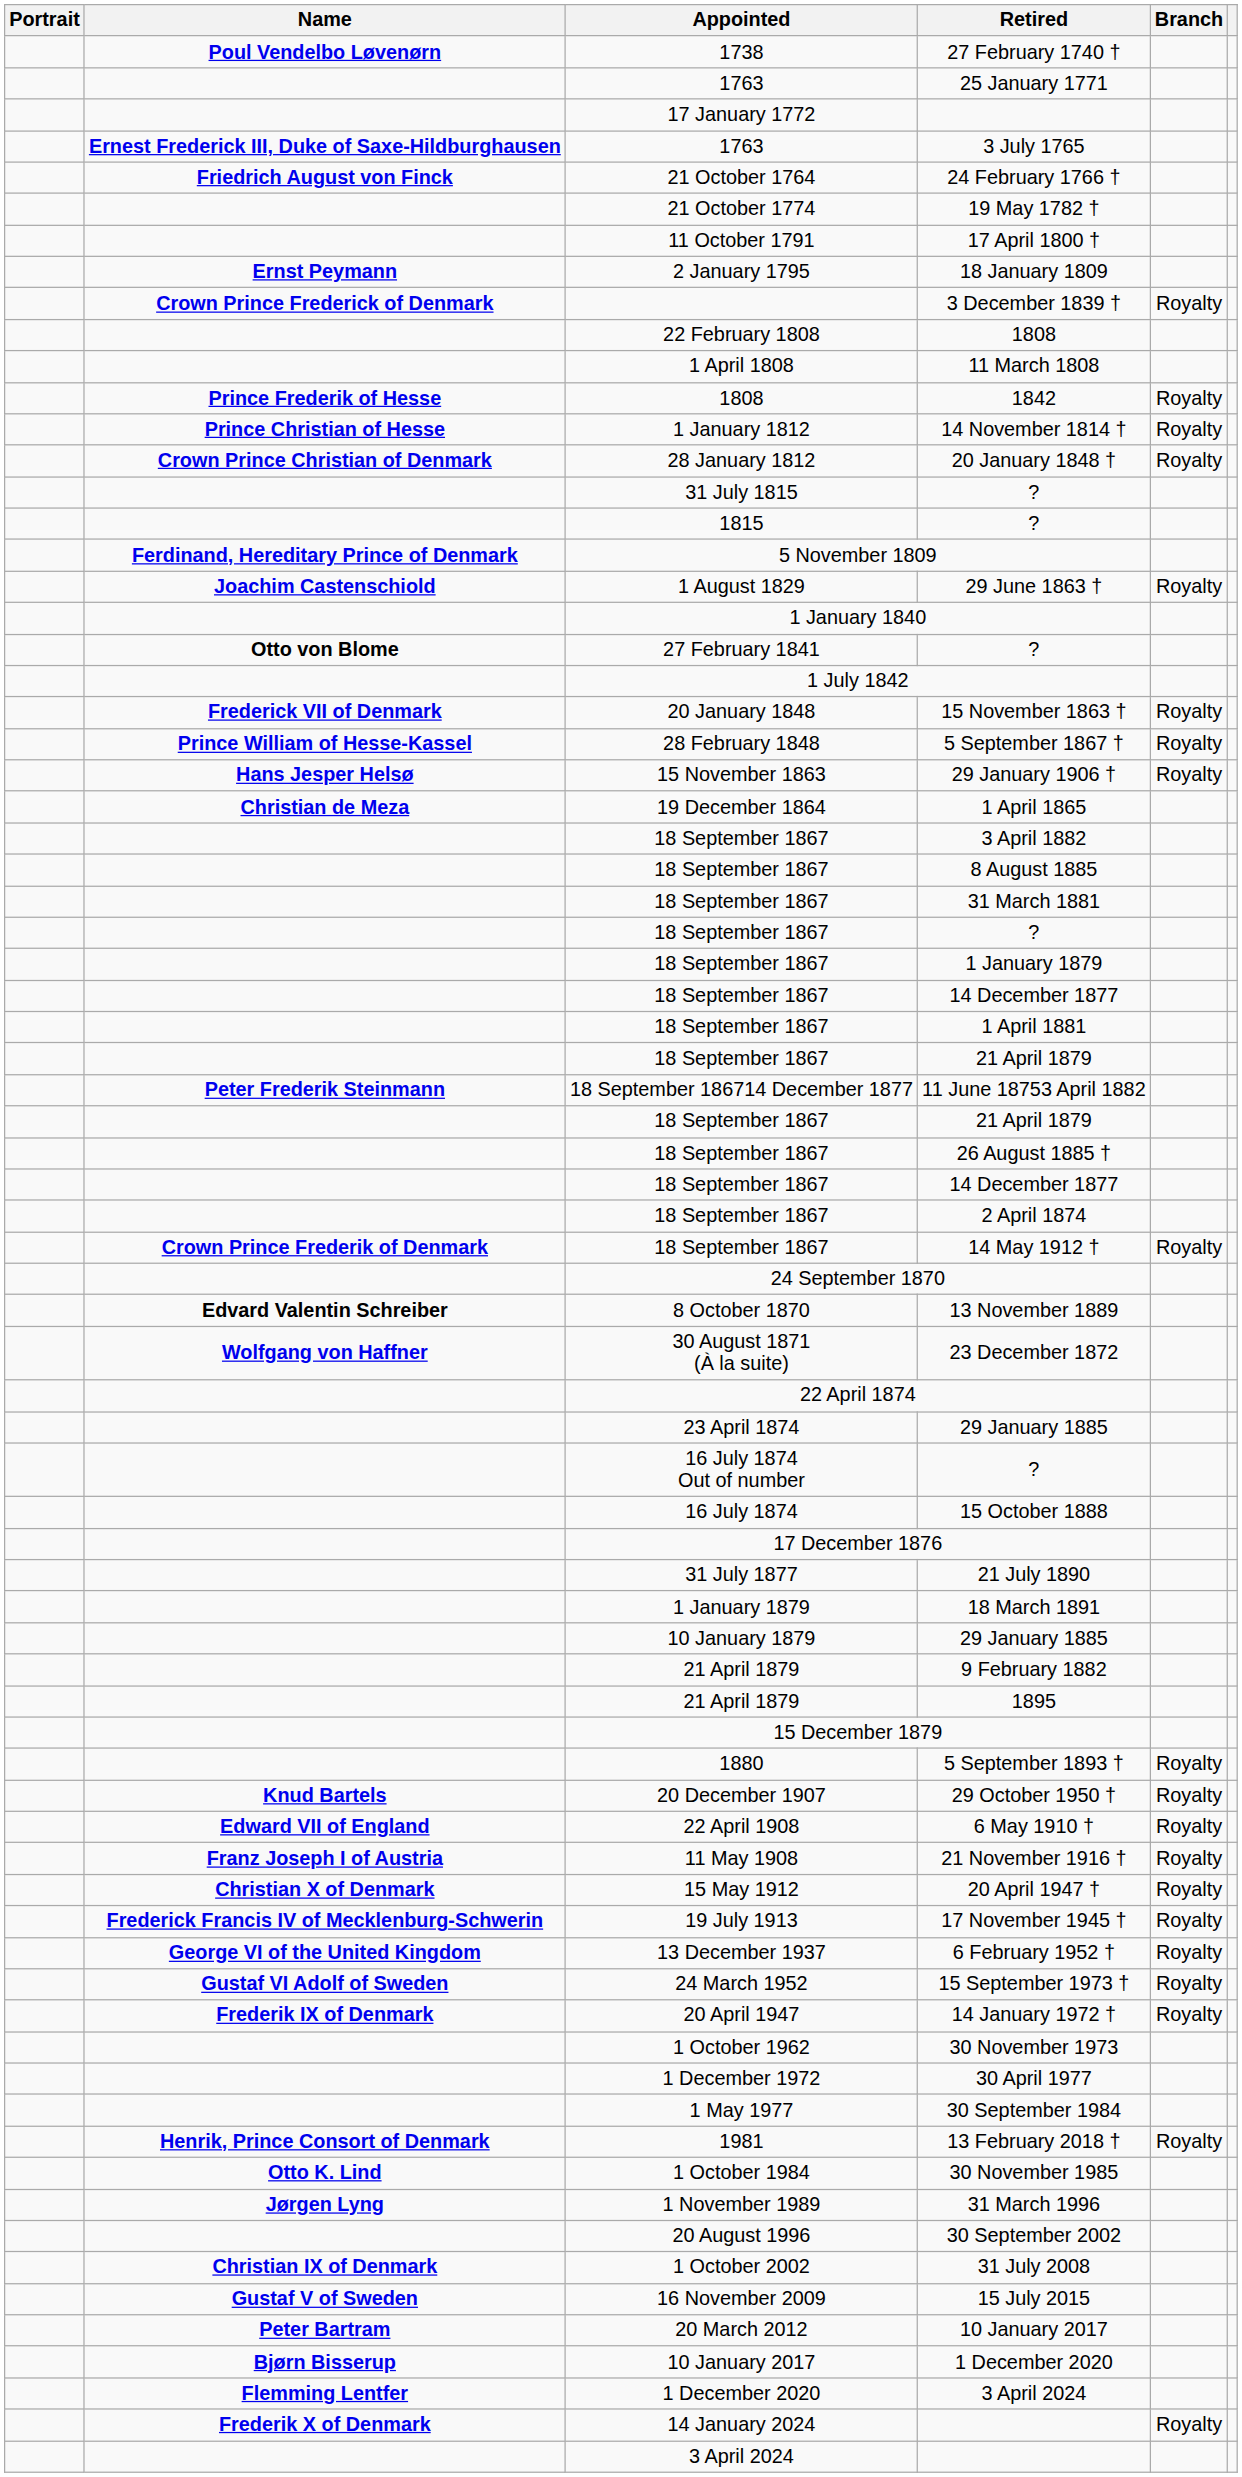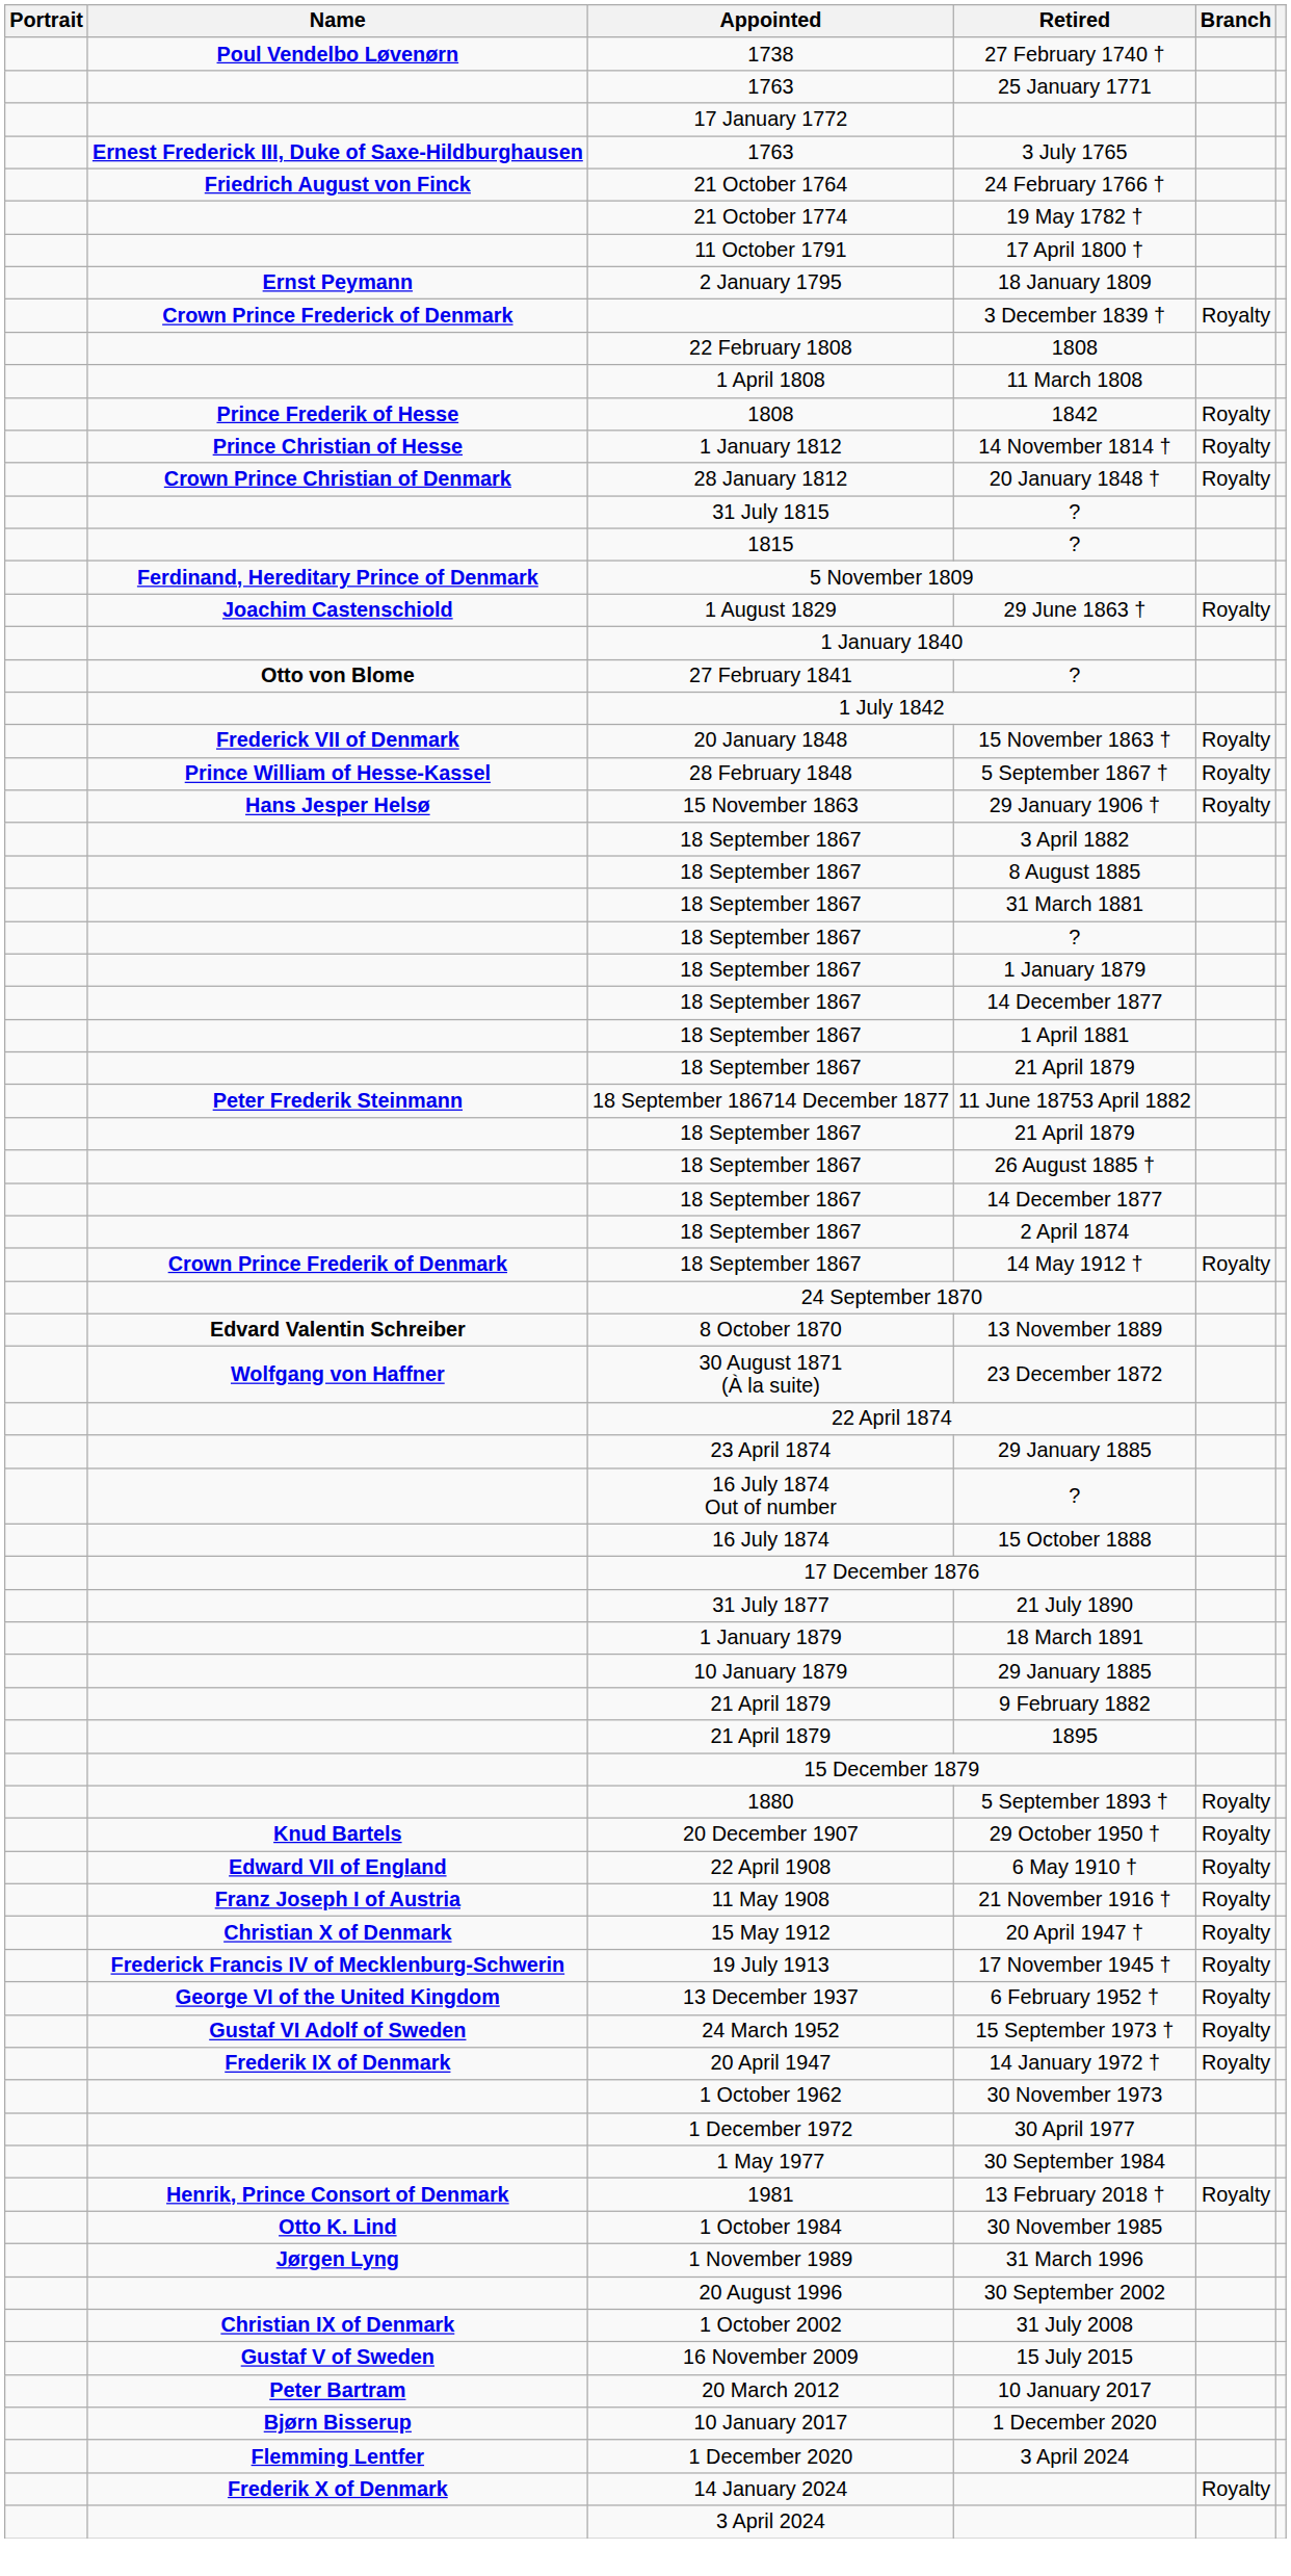 <table class="wikitable" style="text-align:center">
 <tr>
 <th>Portrait</th>
 <th>Name<br></th>
 <th>Appointed</th>
 <th>Retired</th>
 <th>Branch</th>
 <th></th>
 </tr>
 <tr>
 <td></td>
 <td><strong><a href='#'>Poul Vendelbo Løvenørn</a></strong><br></td>
 <td>1738<br></td>
 <td>27 February 1740 †</td>
 <td></td>
 <td></td>
 </tr>
 <tr>
 <td></td>
 <td><strong></strong><br></td>
 <td>1763<br></td>
 <td>25 January 1771</td>
 <td></td>
 <td></td>
 </tr>
 <tr>
 <td></td>
 <td><strong></strong><br></td>
 <td>17 January 1772<br></td>
 <td></td>
 <td></td>
 <td></td>
 </tr>
 <tr>
 <td></td>
 <td><strong><a href='#'>Ernest Frederick III, Duke of Saxe-Hildburghausen</a></strong><br></td>
 <td>1763<br></td>
 <td>3 July 1765</td>
 <td></td>
 <td></td>
 </tr>
 <tr>
 <td></td>
 <td><strong><a href='#'>Friedrich August von Finck</a></strong><br></td>
 <td>21 October 1764<br></td>
 <td>24 February 1766 †</td>
 <td></td>
 <td></td>
 </tr>
 <tr>
 <td></td>
 <td><strong></strong><br></td>
 <td>21 October 1774<br></td>
 <td>19 May 1782 †</td>
 <td></td>
 <td></td>
 </tr>
 <tr>
 <td></td>
 <td><strong></strong><br></td>
 <td>11 October 1791<br></td>
 <td>17 April 1800 †</td>
 <td></td>
 <td></td>
 </tr>
 <tr>
 <td></td>
 <td><strong><a href='#'>Ernst Peymann</a></strong><br></td>
 <td>2 January 1795<br></td>
 <td>18 January 1809</td>
 <td></td>
 <td></td>
 </tr>
 <tr>
 <td></td>
 <td><strong><a href='#'>Crown Prince Frederick of Denmark</a></strong><br></td>
 <td></td>
 <td>3 December 1839 †</td>
 <td>Royalty<br></td>
 <td></td>
 </tr>
 <tr>
 <td></td>
 <td><strong></strong><br></td>
 <td>22 February 1808</td>
 <td>1808</td>
 <td></td>
 <td></td>
 </tr>
 <tr>
 <td></td>
 <td><strong></strong><br></td>
 <td>1 April 1808</td>
 <td>11 March 1808</td>
 <td></td>
 <td></td>
 </tr>
 <tr>
 <td></td>
 <td><strong><a href='#'>Prince Frederik of Hesse</a></strong><br></td>
 <td>1808</td>
 <td>1842</td>
 <td>Royalty<br></td>
 <td></td>
 </tr>
 <tr>
 <td></td>
 <td><strong><a href='#'>Prince Christian of Hesse</a></strong><br></td>
 <td>1 January 1812</td>
 <td>14 November 1814 †</td>
 <td>Royalty<br></td>
 <td></td>
 </tr>
 <tr>
 <td></td>
 <td><strong><a href='#'>Crown Prince Christian of Denmark</a></strong><br></td>
 <td>28 January 1812</td>
 <td>20 January 1848 †</td>
 <td>Royalty<br></td>
 <td></td>
 </tr>
 <tr>
 <td></td>
 <td><strong></strong><br></td>
 <td>31 July 1815</td>
 <td>?</td>
 <td></td>
 <td></td>
 </tr>
 <tr>
 <td></td>
 <td><strong></strong><br></td>
 <td>1815</td>
 <td>?</td>
 <td></td>
 <td></td>
 </tr>
 <tr>
 <td></td>
 <td><strong><a href='#'>Ferdinand, Hereditary Prince of Denmark</a></strong><br></td>
 <td colspan=2>5 November 1809</td>
 <td></td>
 <td></td>
 </tr>
 <tr>
 <td></td>
 <td><strong><a href='#'>Joachim Castenschiold</a></strong><br></td>
 <td>1 August 1829</td>
 <td>29 June 1863 †</td>
 <td>Royalty<br></td>
 <td></td>
 </tr>
 <tr>
 <td></td>
 <td><strong></strong><br></td>
 <td colspan=2>1 January 1840<br></td>
 <td></td>
 <td></td>
 </tr>
 <tr>
 <td></td>
 <td><strong>Otto von Blome</strong><br></td>
 <td>27 February 1841</td>
 <td>?</td>
 <td></td>
 <td></td>
 </tr>
 <tr>
 <td></td>
 <td><strong></strong><br></td>
 <td colspan=2>1 July 1842<br></td>
 <td></td>
 <td></td>
 </tr>
 <tr>
 <td></td>
 <td><strong><a href='#'>Frederick VII of Denmark</a></strong><br></td>
 <td>20 January 1848</td>
 <td>15 November 1863 †</td>
 <td>Royalty</td>
 <td></td>
 </tr>
 <tr>
 <td></td>
 <td><strong><a href='#'>Prince William of Hesse-Kassel</a></strong><br></td>
 <td>28 February 1848</td>
 <td>5 September 1867 †</td>
 <td>Royalty</td>
 <td></td>
 </tr>
 <tr>
 <td></td>
 <td><strong><a href='#'>Hans Jesper Helsø</a></strong><br></td>
 <td>15 November 1863</td>
 <td>29 January 1906 †</td>
 <td>Royalty</td>
-<td></td>
-</tr>
-<tr>
-<td></td>
-<td><strong><a href='#'>Christian de Meza</a></strong><br></td>
-<td>19 December 1864</td>
-<td>1 April 1865<br></td>
-<td></td>
 <td></td>
 </tr>
 <tr>
 <td></td>
 <td><strong></strong><br></td>
 <td>18 September 1867</td>
 <td>3 April 1882</td>
 <td></td>
 <td></td>
 </tr>
 <tr>
 <td></td>
 <td><strong></strong><br></td>
 <td>18 September 1867</td>
 <td>8 August 1885</td>
 <td></td>
 <td></td>
 </tr>
 <tr>
 <td></td>
 <td><strong></strong><br></td>
 <td>18 September 1867</td>
 <td>31 March 1881</td>
 <td></td>
 <td></td>
 </tr>
 <tr>
 <td></td>
 <td><strong></strong><br></td>
 <td>18 September 1867</td>
 <td>?</td>
 <td></td>
 <td></td>
 </tr>
 <tr>
 <td></td>
 <td><strong></strong><br></td>
 <td>18 September 1867</td>
 <td>1 January 1879</td>
 <td></td>
 <td></td>
 </tr>
 <tr>
 <td></td>
 <td><strong></strong><br></td>
 <td>18 September 1867</td>
 <td>14 December 1877</td>
 <td></td>
 <td></td>
 </tr>
 <tr>
 <td></td>
 <td><strong></strong><br></td>
 <td>18 September 1867</td>
 <td>1 April 1881</td>
 <td></td>
 <td></td>
 </tr>
 <tr>
 <td></td>
 <td><strong></strong><br></td>
 <td>18 September 1867</td>
 <td>21 April 1879</td>
 <td></td>
 <td></td>
 </tr>
 <tr>
 <td></td>
 <td><strong><a href='#'>Peter Frederik Steinmann</a></strong><br></td>
 <td>18 September 186714 December 1877</td>
 <td>11 June 18753 April 1882</td>
 <td></td>
 <td></td>
 </tr>
 <tr>
 <td></td>
 <td><strong></strong><br></td>
 <td>18 September 1867</td>
 <td>21 April 1879</td>
 <td></td>
 <td></td>
 </tr>
 <tr>
 <td></td>
 <td><strong></strong><br></td>
 <td>18 September 1867</td>
 <td>26 August 1885 †</td>
 <td></td>
 <td></td>
 </tr>
 <tr>
 <td></td>
 <td><strong></strong><br></td>
 <td>18 September 1867</td>
 <td>14 December 1877</td>
 <td></td>
 <td></td>
 </tr>
 <tr>
 <td></td>
 <td><strong></strong><br></td>
 <td>18 September 1867</td>
 <td>2 April 1874</td>
 <td></td>
 <td></td>
 </tr>
 <tr>
 <td></td>
 <td><strong><a href='#'>Crown Prince Frederik of Denmark</a></strong><br></td>
 <td>18 September 1867</td>
 <td>14 May 1912 †</td>
 <td>Royalty</td>
 <td></td>
 </tr>
 <tr>
 <td></td>
 <td><strong></strong><br></td>
 <td colspan=2>24 September 1870</td>
 <td></td>
 <td></td>
 </tr>
 <tr>
 <td></td>
 <td><strong>Edvard Valentin Schreiber</strong><br></td>
 <td>8 October 1870</td>
 <td>13 November 1889</td>
 <td></td>
 <td></td>
 </tr>
 <tr>
 <td></td>
 <td><strong><a href='#'>Wolfgang von Haffner</a></strong><br></td>
 <td>30 August 1871<br>(À la suite)</td>
 <td>23 December 1872</td>
 <td></td>
 <td></td>
 </tr>
 <tr>
 <td></td>
 <td><strong></strong><br></td>
 <td colspan=2>22 April 1874</td>
 <td></td>
 <td></td>
 </tr>
 <tr>
 <td></td>
 <td><strong></strong><br></td>
 <td>23 April 1874</td>
 <td>29 January 1885</td>
 <td></td>
 <td></td>
 </tr>
 <tr>
 <td></td>
 <td><strong></strong><br></td>
 <td>16 July 1874<br>Out of number</td>
 <td>?</td>
 <td></td>
 <td></td>
 </tr>
 <tr>
 <td></td>
 <td><strong></strong><br></td>
 <td>16 July 1874</td>
 <td>15 October 1888</td>
 <td></td>
 <td></td>
 </tr>
 <tr>
 <td></td>
 <td><strong></strong><br></td>
 <td colspan=2>17 December 1876<br></td>
 <td></td>
 <td></td>
 </tr>
 <tr>
 <td></td>
 <td><strong></strong><br></td>
 <td>31 July 1877</td>
 <td>21 July 1890</td>
 <td></td>
 <td></td>
 </tr>
 <tr>
 <td></td>
 <td><strong></strong><br></td>
 <td>1 January 1879</td>
 <td>18 March 1891</td>
 <td></td>
 <td></td>
 </tr>
 <tr>
 <td></td>
 <td><strong></strong><br></td>
 <td>10 January 1879</td>
 <td>29 January 1885</td>
 <td></td>
 <td></td>
 </tr>
 <tr>
 <td></td>
 <td><strong></strong><br></td>
 <td>21 April 1879</td>
 <td>9 February 1882</td>
 <td></td>
 <td></td>
 </tr>
 <tr>
 <td></td>
 <td><strong></strong><br></td>
 <td>21 April 1879</td>
 <td>1895</td>
 <td></td>
 <td></td>
 </tr>
 <tr>
 <td></td>
 <td><strong></strong><br></td>
 <td colspan=2>15 December 1879<br></td>
 <td></td>
 <td></td>
 </tr>
 <tr>
 <td></td>
 <td><strong></strong><br></td>
 <td>1880</td>
 <td>5 September 1893 †</td>
 <td>Royalty</td>
 <td></td>
 </tr>
 <tr>
 <td></td>
 <td><strong><a href='#'>Knud Bartels</a></strong><br></td>
 <td>20 December 1907</td>
 <td>29 October 1950 †</td>
 <td>Royalty</td>
 <td></td>
 </tr>
 <tr>
 <td></td>
 <td><strong><a href='#'>Edward VII of England</a></strong><br></td>
 <td>22 April 1908</td>
 <td>6 May 1910 †</td>
 <td>Royalty</td>
 <td></td>
 </tr>
 <tr>
 <td></td>
 <td><strong><a href='#'>Franz Joseph I of Austria</a></strong><br></td>
 <td>11 May 1908</td>
 <td>21 November 1916 †</td>
 <td>Royalty</td>
 <td></td>
 </tr>
 <tr>
 <td></td>
 <td><strong><a href='#'>Christian X of Denmark</a></strong><br></td>
 <td>15 May 1912</td>
 <td>20 April 1947 †</td>
 <td>Royalty</td>
 <td></td>
 </tr>
 <tr>
 <td></td>
 <td><strong><a href='#'>Frederick Francis IV of Mecklenburg-Schwerin</a></strong><br></td>
 <td>19 July 1913</td>
 <td>17 November 1945 †</td>
 <td>Royalty</td>
 <td></td>
 </tr>
 <tr>
 <td></td>
 <td><strong><a href='#'>George VI of the United Kingdom</a></strong><br></td>
 <td>13 December 1937</td>
 <td>6 February 1952 †</td>
 <td>Royalty</td>
 <td></td>
 </tr>
 <tr>
 <td></td>
 <td><strong><a href='#'>Gustaf VI Adolf of Sweden</a></strong><br></td>
 <td>24 March 1952</td>
 <td>15 September 1973 †</td>
 <td>Royalty</td>
 <td></td>
 </tr>
 <tr>
 <td></td>
 <td><strong><a href='#'>Frederik IX of Denmark</a></strong><br></td>
 <td>20 April 1947</td>
 <td>14 January 1972 †</td>
 <td>Royalty</td>
 <td></td>
 </tr>
 <tr>
 <td></td>
 <td><strong></strong><br></td>
 <td>1 October 1962</td>
 <td>30 November 1973</td>
 <td></td>
 <td></td>
 </tr>
 <tr>
 <td></td>
 <td><strong></strong><br></td>
 <td>1 December 1972</td>
 <td>30 April 1977</td>
 <td></td>
 <td></td>
 </tr>
 <tr>
 <td></td>
 <td><strong></strong><br></td>
 <td>1 May 1977</td>
 <td>30 September 1984</td>
 <td></td>
 <td></td>
 </tr>
 <tr>
 <td></td>
 <td><strong><a href='#'>Henrik, Prince Consort of Denmark</a></strong><br></td>
 <td>1981</td>
 <td>13 February 2018 †</td>
 <td>Royalty</td>
 <td></td>
 </tr>
 <tr>
 <td></td>
 <td><strong><a href='#'>Otto K. Lind</a></strong><br></td>
 <td>1 October 1984</td>
 <td>30 November 1985</td>
 <td></td>
 <td></td>
 </tr>
 <tr>
 <td></td>
 <td><strong><a href='#'>Jørgen Lyng</a></strong><br></td>
 <td>1 November 1989</td>
 <td>31 March 1996</td>
 <td></td>
 <td></td>
 </tr>
 <tr>
 <td></td>
 <td><strong></strong><br></td>
 <td>20 August 1996</td>
 <td>30 September 2002</td>
 <td></td>
 <td></td>
 </tr>
 <tr>
 <td></td>
 <td><strong><a href='#'>Christian IX of Denmark</a></strong><br></td>
 <td>1 October 2002</td>
 <td>31 July 2008</td>
 <td></td>
 <td></td>
 </tr>
 <tr>
 <td></td>
 <td><strong><a href='#'>Gustaf V of Sweden</a></strong><br></td>
 <td>16 November 2009</td>
 <td>15 July 2015</td>
 <td></td>
 <td></td>
 </tr>
 <tr>
 <td></td>
 <td><strong><a href='#'>Peter Bartram</a></strong><br></td>
 <td>20 March 2012</td>
 <td>10 January 2017</td>
 <td></td>
 <td></td>
 </tr>
 <tr>
 <td></td>
 <td><strong><a href='#'>Bjørn Bisserup</a></strong><br></td>
 <td>10 January 2017</td>
 <td>1 December 2020</td>
 <td></td>
 <td></td>
 </tr>
 <tr>
 <td></td>
 <td><strong><a href='#'>Flemming Lentfer</a></strong><br></td>
 <td>1 December 2020</td>
 <td>3 April 2024</td>
 <td></td>
 <td></td>
 </tr>
 <tr>
 <td></td>
 <td><strong><a href='#'>Frederik X of Denmark</a></strong><br></td>
 <td>14 January 2024</td>
 <td></td>
 <td>Royalty</td>
 <td></td>
 </tr>
 <tr>
 <td></td>
 <td><strong></strong><br></td>
 <td>3 April 2024</td>
 <td></td>
 <td></td>
 <td></td>
 </tr>
 </table>
